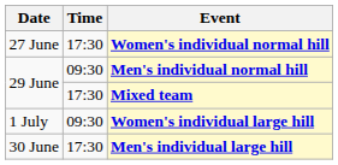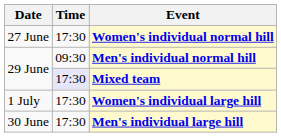 <table class=wikitable>
 <tr>
 <th>Date</th>
 <th>Time</th>
 <th>Event</th>
 </tr>
 <tr>
 <td>27 June</td>
 <td>17:30</td>
 <td style=background:lemonchiffon><strong><a href='#'>Women's individual normal hill</a></strong></td>
 </tr>
 <tr>
 <td rowspan=2>29 June</td>
 <td>09:30</td>
 <td style=background:lemonchiffon><strong><a href='#'>Men's individual normal hill</a></strong></td>
 </tr>
 <tr>
-<td>17:30</td>
+<td style="background: lavender;">17:30</td>
 <td style=background:lemonchiffon><strong><a href='#'>Mixed team</a></strong></td>
 </tr>
 <tr>
 <td>1 July</td>
-<td>09:30</td>
+<td>17:30</td>
 <td style=background:lemonchiffon><strong><a href='#'>Women's individual large hill</a></strong></td>
 </tr>
 <tr>
 <td>30 June</td>
 <td>17:30</td>
 <td style=background:lemonchiffon><strong><a href='#'>Men's individual large hill</a></strong></td>
 </tr>
 </table>
